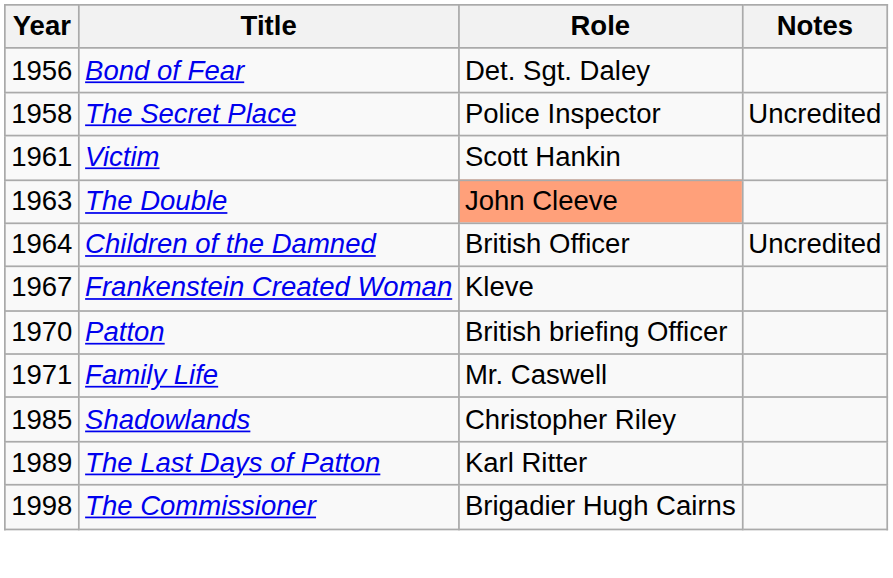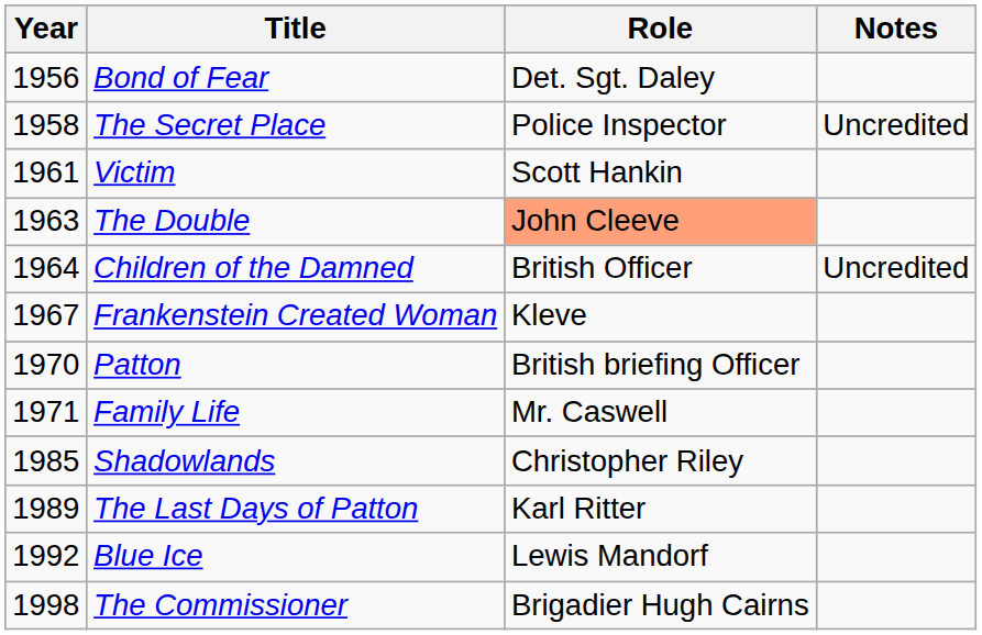 <table class="wikitable">
 <tr>
 <th>Year</th>
 <th>Title</th>
 <th>Role</th>
 <th>Notes</th>
 </tr>
 <tr>
 <td>1956</td>
 <td><em><a href='#'>Bond of Fear</a></em></td>
 <td>Det. Sgt. Daley</td>
 <td></td>
 </tr>
 <tr>
 <td>1958</td>
 <td><em><a href='#'>The Secret Place</a></em></td>
 <td>Police Inspector</td>
 <td>Uncredited</td>
 </tr>
 <tr>
 <td>1961</td>
 <td><em><a href='#'>Victim</a></em></td>
 <td>Scott Hankin</td>
 <td></td>
 </tr>
 <tr>
 <td>1963</td>
 <td><em><a href='#'>The Double</a></em></td>
 <td style="background: lightsalmon;">John Cleeve</td>
 <td></td>
 </tr>
 <tr>
 <td>1964</td>
 <td><em><a href='#'>Children of the Damned</a></em></td>
 <td>British Officer</td>
 <td>Uncredited</td>
 </tr>
 <tr>
 <td>1967</td>
 <td><em><a href='#'>Frankenstein Created Woman</a></em></td>
 <td>Kleve</td>
 <td></td>
 </tr>
 <tr>
 <td>1970</td>
 <td><em><a href='#'>Patton</a></em></td>
 <td>British briefing Officer</td>
 <td></td>
 </tr>
 <tr>
 <td>1971</td>
 <td><em><a href='#'>Family Life</a></em></td>
 <td>Mr. Caswell</td>
 <td></td>
 </tr>
 <tr>
 <td>1985</td>
 <td><em><a href='#'>Shadowlands</a></em></td>
 <td>Christopher Riley</td>
 <td></td>
 </tr>
 <tr>
 <td>1989</td>
 <td><em><a href='#'>The Last Days of Patton</a></em></td>
 <td>Karl Ritter</td>
 <td></td>
 </tr>
 <tr>
+<td>1992</td>
+<td><em><a href='#'>Blue Ice</a></em></td>
+<td>Lewis Mandorf</td>
+<td></td>
+</tr>
+<tr>
 <td>1998</td>
 <td><em><a href='#'>The Commissioner</a></em></td>
 <td>Brigadier Hugh Cairns</td>
 <td></td>
 </tr>
 </table>
